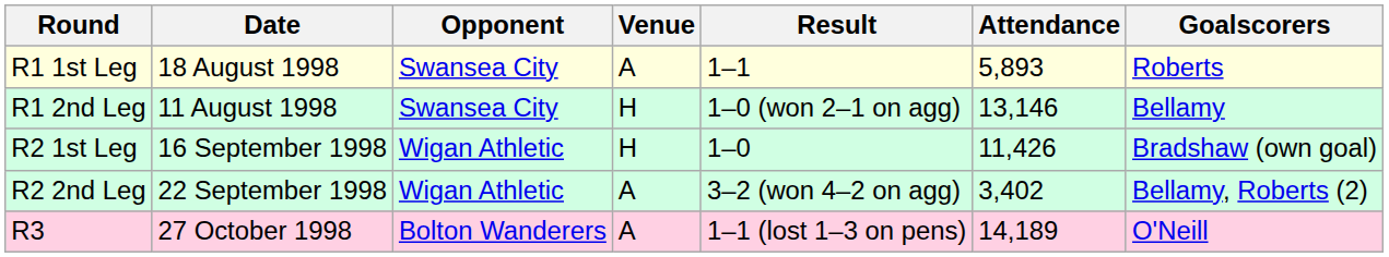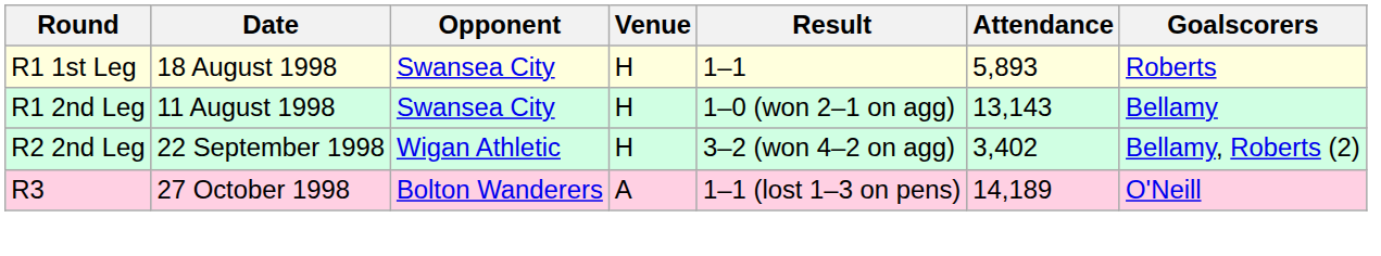 <table class="wikitable">
 <tr>
 <th>Round</th>
 <th>Date</th>
 <th>Opponent</th>
 <th>Venue</th>
 <th>Result</th>
 <th>Attendance</th>
 <th>Goalscorers</th>
 </tr>
 <tr style="background-color: #ffffdd;">
 <td>R1 1st Leg</td>
 <td>18 August 1998</td>
 <td><a href='#'>Swansea City</a></td>
-<td>A</td>
+<td>H</td>
 <td>1–1</td>
 <td>5,893</td>
 <td><a href='#'>Roberts</a></td>
 </tr>
 <tr style="background-color: #d0ffe3;">
 <td>R1 2nd Leg</td>
 <td>11 August 1998</td>
 <td><a href='#'>Swansea City</a></td>
 <td>H</td>
 <td>1–0 (won 2–1 on agg)</td>
-<td>13,146</td>
+<td>13,143</td>
 <td><a href='#'>Bellamy</a></td>
-</tr>
-<tr style="background-color: #d0ffe3;">
-<td>R2 1st Leg</td>
-<td>16 September 1998</td>
-<td><a href='#'>Wigan Athletic</a></td>
-<td>H</td>
-<td>1–0</td>
-<td>11,426</td>
-<td><a href='#'>Bradshaw</a> (own goal)</td>
 </tr>
 <tr style="background-color: #d0ffe3;">
 <td>R2 2nd Leg</td>
 <td>22 September 1998</td>
 <td><a href='#'>Wigan Athletic</a></td>
-<td>A</td>
+<td>H</td>
 <td>3–2 (won 4–2 on agg)</td>
 <td>3,402</td>
 <td><a href='#'>Bellamy</a>, <a href='#'>Roberts</a> (2)</td>
 </tr>
 <tr style="background-color: #ffd0e3;">
 <td>R3</td>
 <td>27 October 1998</td>
 <td><a href='#'>Bolton Wanderers</a></td>
 <td>A</td>
 <td>1–1 (lost 1–3 on pens)</td>
 <td>14,189</td>
 <td><a href='#'>O'Neill</a></td>
 </tr>
 </table>
